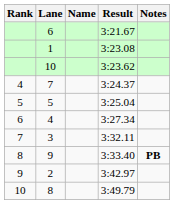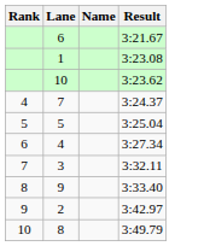 <table class="wikitable" style="text-align:center">
 <tr>
 <th>Rank</th>
 <th>Lane</th>
 <th>Name</th>
 <th>Result</th>
-<th>Notes</th>
 </tr>
 <tr bgcolor=ccffcc>
 <td></td>
 <td>6</td>
 <td align="left"></td>
 <td>3:21.67</td>
-<td></td>
 </tr>
 <tr bgcolor=ccffcc>
 <td></td>
 <td>1</td>
 <td align="left"></td>
 <td>3:23.08</td>
-<td></td>
 </tr>
 <tr bgcolor=ccffcc>
 <td></td>
 <td>10</td>
 <td align="left"></td>
 <td>3:23.62</td>
-<td></td>
 </tr>
 <tr>
 <td>4</td>
 <td>7</td>
 <td align="left"></td>
 <td>3:24.37</td>
-<td></td>
 </tr>
 <tr>
 <td>5</td>
 <td>5</td>
 <td align="left"></td>
 <td>3:25.04</td>
-<td></td>
 </tr>
 <tr>
 <td>6</td>
 <td>4</td>
 <td align="left"></td>
 <td>3:27.34</td>
-<td></td>
 </tr>
 <tr>
 <td>7</td>
 <td>3</td>
 <td align="left"></td>
 <td>3:32.11</td>
-<td></td>
 </tr>
 <tr>
 <td>8</td>
 <td>9</td>
 <td align="left"></td>
 <td>3:33.40</td>
-<td><strong>PB</strong></td>
 </tr>
 <tr>
 <td>9</td>
 <td>2</td>
 <td align="left"></td>
 <td>3:42.97</td>
-<td></td>
 </tr>
 <tr>
 <td>10</td>
 <td>8</td>
 <td align="left"></td>
 <td>3:49.79</td>
-<td></td>
 </tr>
 </table>
